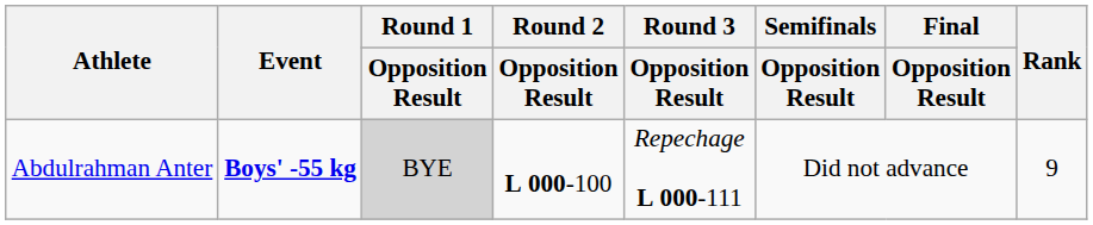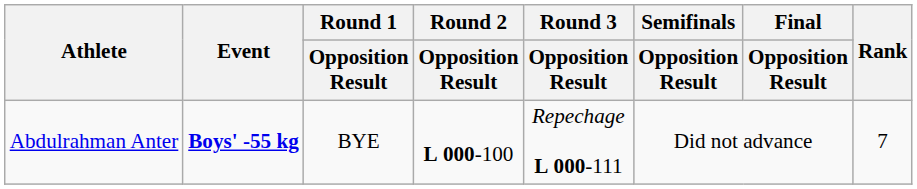 <table class="wikitable" border="1" style="font-size:90%">
 <tr>
 <th rowspan=2>Athlete</th>
 <th rowspan=2>Event</th>
 <th>Round 1</th>
 <th>Round 2</th>
 <th>Round 3</th>
 <th>Semifinals</th>
 <th>Final</th>
 <th rowspan=2>Rank</th>
 </tr>
 <tr>
 <th>Opposition<br>Result</th>
 <th>Opposition<br>Result</th>
 <th>Opposition<br>Result</th>
 <th>Opposition<br>Result</th>
 <th>Opposition<br>Result</th>
 </tr>
 <tr>
 <td><a href='#'>Abdulrahman Anter</a></td>
 <td><strong><a href='#'>Boys' -55 kg</a></strong></td>
-<td align=center style="background: lightgrey;">BYE</td>
+<td align=center>BYE</td>
 <td align=center> <br> <strong>L</strong> <strong>000</strong>-100</td>
 <td align=center><em>Repechage</em><br> <br> <strong>L</strong> <strong>000</strong>-111</td>
 <td align=center colspan=2>Did not advance</td>
-<td align=center>9</td>
+<td align=center>7</td>
 </tr>
 </table>
